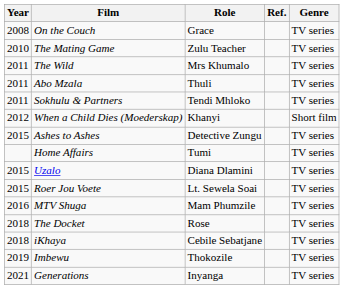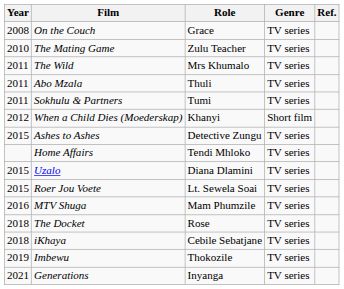 <table class="wikitable">
 <tr>
 <th>Year</th>
 <th>Film</th>
 <th>Role</th>
+<th>Genre</th>
 <th>Ref.</th>
-<th>Genre</th>
 </tr>
 <tr>
 <td>2008</td>
 <td><em>On the Couch</em></td>
 <td>Grace</td>
+<td>TV series</td>
 <td></td>
-<td>TV series</td>
 </tr>
 <tr>
 <td>2010</td>
 <td><em>The Mating Game</em></td>
 <td>Zulu Teacher</td>
+<td>TV series</td>
 <td></td>
-<td>TV series</td>
 </tr>
 <tr>
 <td>2011</td>
 <td><em>The Wild</em></td>
 <td>Mrs Khumalo</td>
+<td>TV series</td>
 <td></td>
-<td>TV series</td>
 </tr>
 <tr>
 <td>2011</td>
 <td><em>Abo Mzala</em></td>
 <td>Thuli</td>
+<td>TV series</td>
 <td></td>
-<td>TV series</td>
 </tr>
 <tr>
 <td>2011</td>
 <td><em>Sokhulu & Partners</em></td>
-<td>Tendi Mhloko</td>
+<td>Tumi</td>
+<td>TV series</td>
 <td></td>
-<td>TV series</td>
 </tr>
 <tr>
 <td>2012</td>
 <td><em>When a Child Dies (Moederskap)</em></td>
 <td>Khanyi</td>
+<td>Short film</td>
 <td></td>
-<td>Short film</td>
 </tr>
 <tr>
 <td>2015</td>
 <td><em>Ashes to Ashes</em></td>
 <td>Detective Zungu</td>
+<td>TV series</td>
 <td></td>
-<td>TV series</td>
 </tr>
 <tr>
 <td></td>
 <td><em>Home Affairs</em></td>
-<td>Tumi</td>
+<td>Tendi Mhloko</td>
+<td>TV series</td>
 <td></td>
-<td>TV series</td>
 </tr>
 <tr>
 <td>2015</td>
 <td><em><a href='#'>Uzalo</a></em></td>
 <td>Diana Dlamini</td>
+<td>TV series</td>
 <td></td>
-<td>TV series</td>
 </tr>
 <tr>
 <td>2015</td>
 <td><em>Roer Jou Voete</em></td>
 <td>Lt. Sewela Soai</td>
+<td>TV series</td>
 <td></td>
-<td>TV series</td>
 </tr>
 <tr>
 <td>2016</td>
 <td><em>MTV Shuga</em></td>
 <td>Mam Phumzile</td>
+<td>TV series</td>
 <td></td>
-<td>TV series</td>
 </tr>
 <tr>
 <td>2018</td>
 <td><em>The Docket</em></td>
 <td>Rose</td>
+<td>TV series</td>
 <td></td>
-<td>TV series</td>
 </tr>
 <tr>
 <td>2018</td>
 <td><em>iKhaya</em></td>
 <td>Cebile Sebatjane</td>
+<td>TV series</td>
 <td></td>
-<td>TV series</td>
 </tr>
 <tr>
 <td>2019</td>
 <td><em>Imbewu</em></td>
 <td>Thokozile</td>
+<td>TV series</td>
 <td></td>
-<td>TV series</td>
 </tr>
 <tr>
 <td>2021</td>
 <td><em>Generations</em></td>
 <td>Inyanga</td>
+<td>TV series</td>
 <td></td>
-<td>TV series</td>
 </tr>
 </table>
